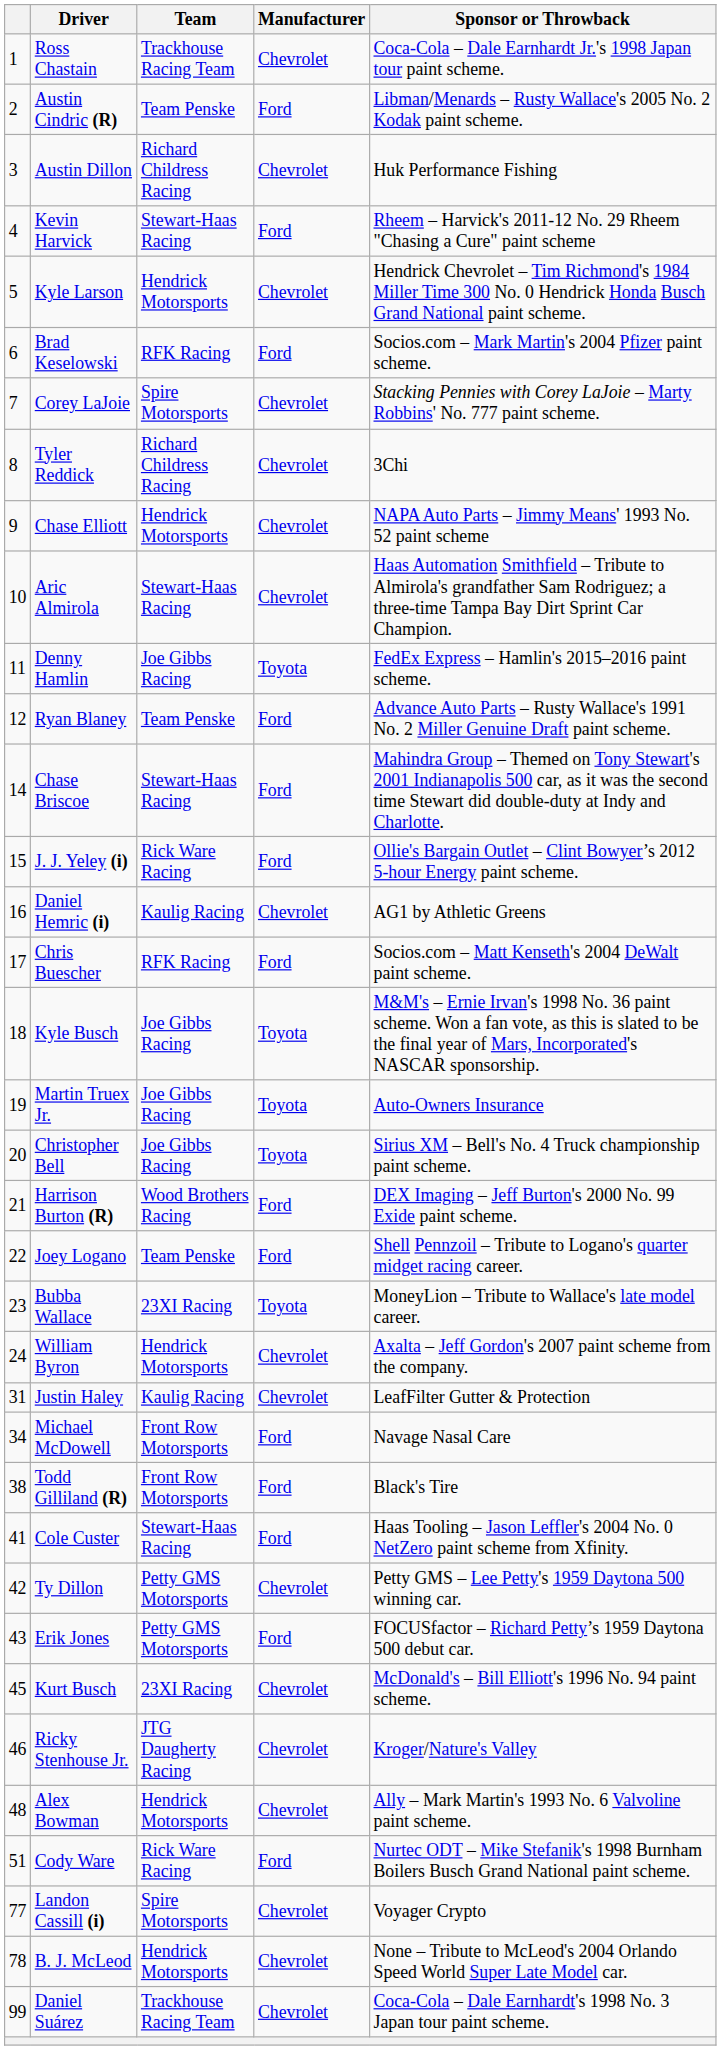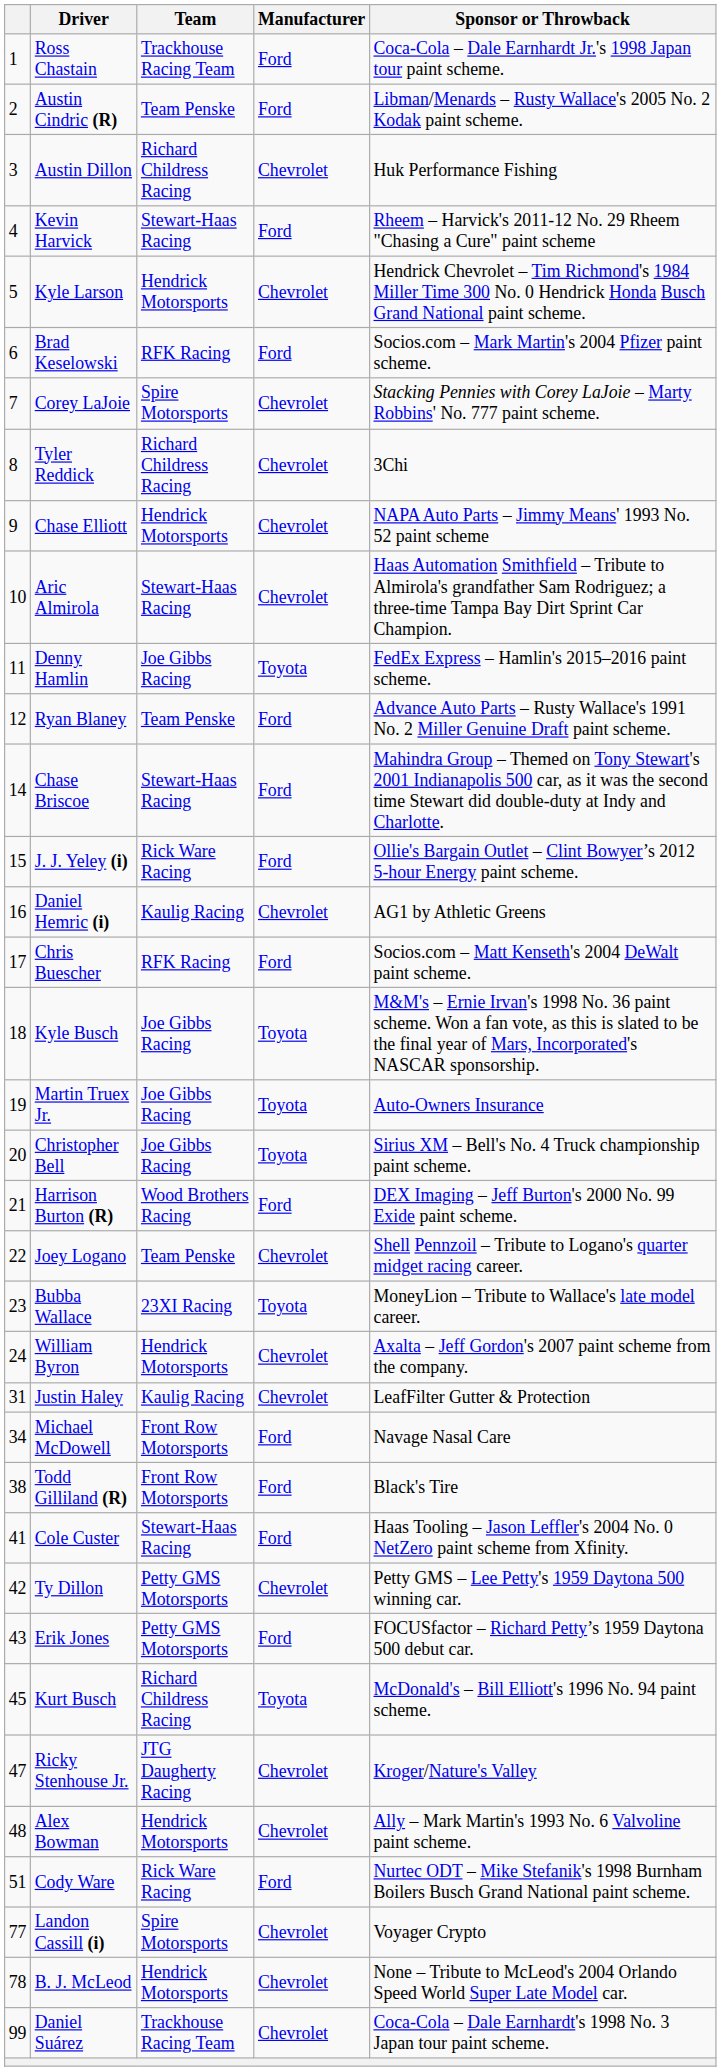 <table class="wikitable" style="font-size:95%">
 <tr>
 <th></th>
 <th>Driver</th>
 <th>Team</th>
 <th>Manufacturer</th>
 <th>Sponsor or Throwback</th>
 </tr>
 <tr>
 <td>1</td>
 <td><a href='#'>Ross Chastain</a></td>
 <td><a href='#'>Trackhouse Racing Team</a></td>
-<td><a href='#'>Chevrolet</a></td>
+<td><a href='#'>Ford</a></td>
 <td><a href='#'>Coca-Cola</a> – <a href='#'>Dale Earnhardt Jr.</a>'s <a href='#'>1998 Japan tour</a> paint scheme.</td>
 </tr>
 <tr>
 <td>2</td>
 <td><a href='#'>Austin Cindric</a> <strong>(R)</strong></td>
 <td><a href='#'>Team Penske</a></td>
 <td><a href='#'>Ford</a></td>
 <td><a href='#'>Libman</a>/<a href='#'>Menards</a> – <a href='#'>Rusty Wallace</a>'s 2005 No. 2 <a href='#'>Kodak</a> paint scheme.</td>
 </tr>
 <tr>
 <td>3</td>
 <td><a href='#'>Austin Dillon</a></td>
 <td><a href='#'>Richard Childress Racing</a></td>
 <td><a href='#'>Chevrolet</a></td>
 <td>Huk Performance Fishing</td>
 </tr>
 <tr>
 <td>4</td>
 <td><a href='#'>Kevin Harvick</a></td>
 <td><a href='#'>Stewart-Haas Racing</a></td>
 <td><a href='#'>Ford</a></td>
 <td><a href='#'>Rheem</a> – Harvick's 2011-12 No. 29 Rheem "Chasing a Cure" paint scheme</td>
 </tr>
 <tr>
 <td>5</td>
 <td><a href='#'>Kyle Larson</a></td>
 <td><a href='#'>Hendrick Motorsports</a></td>
 <td><a href='#'>Chevrolet</a></td>
 <td>Hendrick Chevrolet – <a href='#'>Tim Richmond</a>'s <a href='#'>1984 Miller Time 300</a> No. 0 Hendrick <a href='#'>Honda</a> <a href='#'>Busch Grand National</a> paint scheme.</td>
 </tr>
 <tr>
 <td>6</td>
 <td><a href='#'>Brad Keselowski</a></td>
 <td><a href='#'>RFK Racing</a></td>
 <td><a href='#'>Ford</a></td>
 <td>Socios.com – <a href='#'>Mark Martin</a>'s 2004 <a href='#'>Pfizer</a> paint scheme.</td>
 </tr>
 <tr>
 <td>7</td>
 <td><a href='#'>Corey LaJoie</a></td>
 <td><a href='#'>Spire Motorsports</a></td>
 <td><a href='#'>Chevrolet</a></td>
 <td><em>Stacking Pennies with Corey LaJoie</em> – <a href='#'>Marty Robbins</a>' No. 777 paint scheme.</td>
 </tr>
 <tr>
 <td>8</td>
 <td><a href='#'>Tyler Reddick</a></td>
 <td><a href='#'>Richard Childress Racing</a></td>
 <td><a href='#'>Chevrolet</a></td>
 <td>3Chi</td>
 </tr>
 <tr>
 <td>9</td>
 <td><a href='#'>Chase Elliott</a></td>
 <td><a href='#'>Hendrick Motorsports</a></td>
 <td><a href='#'>Chevrolet</a></td>
 <td><a href='#'>NAPA Auto Parts</a> – <a href='#'>Jimmy Means</a>' 1993 No. 52 paint scheme</td>
 </tr>
 <tr>
 <td>10</td>
 <td><a href='#'>Aric Almirola</a></td>
 <td><a href='#'>Stewart-Haas Racing</a></td>
 <td><a href='#'>Chevrolet</a></td>
 <td><a href='#'>Haas Automation</a> <a href='#'>Smithfield</a> – Tribute to Almirola's grandfather Sam Rodriguez; a three-time Tampa Bay Dirt Sprint Car Champion.</td>
 </tr>
 <tr>
 <td>11</td>
 <td><a href='#'>Denny Hamlin</a></td>
 <td><a href='#'>Joe Gibbs Racing</a></td>
 <td><a href='#'>Toyota</a></td>
 <td><a href='#'>FedEx Express</a> – Hamlin's 2015–2016 paint scheme.</td>
 </tr>
 <tr>
 <td>12</td>
 <td><a href='#'>Ryan Blaney</a></td>
 <td><a href='#'>Team Penske</a></td>
 <td><a href='#'>Ford</a></td>
 <td><a href='#'>Advance Auto Parts</a> – Rusty Wallace's 1991 No. 2 <a href='#'>Miller Genuine Draft</a> paint scheme.</td>
 </tr>
 <tr>
 <td>14</td>
 <td><a href='#'>Chase Briscoe</a></td>
 <td><a href='#'>Stewart-Haas Racing</a></td>
 <td><a href='#'>Ford</a></td>
 <td><a href='#'>Mahindra Group</a> – Themed on <a href='#'>Tony Stewart</a>'s <a href='#'>2001 Indianapolis 500</a> car, as it was the second time Stewart did double-duty at Indy and <a href='#'>Charlotte</a>.</td>
 </tr>
 <tr>
 <td>15</td>
 <td><a href='#'>J. J. Yeley</a> <strong>(i)</strong></td>
 <td><a href='#'>Rick Ware Racing</a></td>
 <td><a href='#'>Ford</a></td>
 <td><a href='#'>Ollie's Bargain Outlet</a> – <a href='#'>Clint Bowyer</a>’s 2012 <a href='#'>5-hour Energy</a> paint scheme.</td>
 </tr>
 <tr>
 <td>16</td>
 <td><a href='#'>Daniel Hemric</a> <strong>(i)</strong></td>
 <td><a href='#'>Kaulig Racing</a></td>
 <td><a href='#'>Chevrolet</a></td>
 <td>AG1 by Athletic Greens</td>
 </tr>
 <tr>
 <td>17</td>
 <td><a href='#'>Chris Buescher</a></td>
 <td><a href='#'>RFK Racing</a></td>
 <td><a href='#'>Ford</a></td>
 <td>Socios.com – <a href='#'>Matt Kenseth</a>'s 2004 <a href='#'>DeWalt</a> paint scheme.</td>
 </tr>
 <tr>
 <td>18</td>
 <td><a href='#'>Kyle Busch</a> </td>
 <td><a href='#'>Joe Gibbs Racing</a></td>
 <td><a href='#'>Toyota</a></td>
 <td><a href='#'>M&M's</a> – <a href='#'>Ernie Irvan</a>'s 1998 No. 36 paint scheme. Won a fan vote, as this is slated to be the final year of <a href='#'>Mars, Incorporated</a>'s NASCAR sponsorship.</td>
 </tr>
 <tr>
 <td>19</td>
 <td><a href='#'>Martin Truex Jr.</a></td>
 <td><a href='#'>Joe Gibbs Racing</a></td>
 <td><a href='#'>Toyota</a></td>
 <td><a href='#'>Auto-Owners Insurance</a></td>
 </tr>
 <tr>
 <td>20</td>
 <td><a href='#'>Christopher Bell</a></td>
 <td><a href='#'>Joe Gibbs Racing</a></td>
 <td><a href='#'>Toyota</a></td>
 <td><a href='#'>Sirius XM</a> – Bell's No. 4 Truck championship paint scheme.</td>
 </tr>
 <tr>
 <td>21</td>
 <td><a href='#'>Harrison Burton</a> <strong>(R)</strong></td>
 <td><a href='#'>Wood Brothers Racing</a></td>
 <td><a href='#'>Ford</a></td>
 <td><a href='#'>DEX Imaging</a> – <a href='#'>Jeff Burton</a>'s 2000 No. 99 <a href='#'>Exide</a> paint scheme.</td>
 </tr>
 <tr>
 <td>22</td>
 <td><a href='#'>Joey Logano</a></td>
 <td><a href='#'>Team Penske</a></td>
-<td><a href='#'>Ford</a></td>
+<td><a href='#'>Chevrolet</a></td>
 <td><a href='#'>Shell</a> <a href='#'>Pennzoil</a> – Tribute to Logano's <a href='#'>quarter midget racing</a> career.</td>
 </tr>
 <tr>
 <td>23</td>
 <td><a href='#'>Bubba Wallace</a></td>
 <td><a href='#'>23XI Racing</a></td>
 <td><a href='#'>Toyota</a></td>
 <td>MoneyLion – Tribute to Wallace's <a href='#'>late model</a> career.</td>
 </tr>
 <tr>
 <td>24</td>
 <td><a href='#'>William Byron</a></td>
 <td><a href='#'>Hendrick Motorsports</a></td>
 <td><a href='#'>Chevrolet</a></td>
 <td><a href='#'>Axalta</a> – <a href='#'>Jeff Gordon</a>'s 2007 paint scheme from the company.</td>
 </tr>
 <tr>
 <td>31</td>
 <td><a href='#'>Justin Haley</a></td>
 <td><a href='#'>Kaulig Racing</a></td>
 <td><a href='#'>Chevrolet</a></td>
 <td>LeafFilter Gutter & Protection</td>
 </tr>
 <tr>
 <td>34</td>
 <td><a href='#'>Michael McDowell</a></td>
 <td><a href='#'>Front Row Motorsports</a></td>
 <td><a href='#'>Ford</a></td>
 <td>Navage Nasal Care</td>
 </tr>
 <tr>
 <td>38</td>
 <td><a href='#'>Todd Gilliland</a> <strong>(R)</strong></td>
 <td><a href='#'>Front Row Motorsports</a></td>
 <td><a href='#'>Ford</a></td>
 <td>Black's Tire</td>
 </tr>
 <tr>
 <td>41</td>
 <td><a href='#'>Cole Custer</a></td>
 <td><a href='#'>Stewart-Haas Racing</a></td>
 <td><a href='#'>Ford</a></td>
 <td>Haas Tooling – <a href='#'>Jason Leffler</a>'s 2004 No. 0 <a href='#'>NetZero</a> paint scheme from Xfinity.</td>
 </tr>
 <tr>
 <td>42</td>
 <td><a href='#'>Ty Dillon</a></td>
 <td><a href='#'>Petty GMS Motorsports</a></td>
 <td><a href='#'>Chevrolet</a></td>
 <td>Petty GMS – <a href='#'>Lee Petty</a>'s <a href='#'>1959 Daytona 500</a> winning car.</td>
 </tr>
 <tr>
 <td>43</td>
 <td><a href='#'>Erik Jones</a></td>
 <td><a href='#'>Petty GMS Motorsports</a></td>
 <td><a href='#'>Ford</a></td>
 <td>FOCUSfactor – <a href='#'>Richard Petty</a>’s 1959 Daytona 500 debut car.</td>
 </tr>
 <tr>
 <td>45</td>
 <td><a href='#'>Kurt Busch</a></td>
-<td><a href='#'>23XI Racing</a></td>
-<td><a href='#'>Chevrolet</a></td>
+<td><a href='#'>Richard Childress Racing</a></td>
+<td><a href='#'>Toyota</a></td>
 <td><a href='#'>McDonald's</a> – <a href='#'>Bill Elliott</a>'s 1996 No. 94 paint scheme.</td>
 </tr>
 <tr>
-<td>46</td>
+<td>47</td>
 <td><a href='#'>Ricky Stenhouse Jr.</a></td>
 <td><a href='#'>JTG Daugherty Racing</a></td>
 <td><a href='#'>Chevrolet</a></td>
 <td><a href='#'>Kroger</a>/<a href='#'>Nature's Valley</a></td>
 </tr>
 <tr>
 <td>48</td>
 <td><a href='#'>Alex Bowman</a></td>
 <td><a href='#'>Hendrick Motorsports</a></td>
 <td><a href='#'>Chevrolet</a></td>
 <td><a href='#'>Ally</a> – Mark Martin's 1993 No. 6 <a href='#'>Valvoline</a> paint scheme.</td>
 </tr>
 <tr>
 <td>51</td>
 <td><a href='#'>Cody Ware</a></td>
 <td><a href='#'>Rick Ware Racing</a></td>
 <td><a href='#'>Ford</a></td>
 <td><a href='#'>Nurtec ODT</a> – <a href='#'>Mike Stefanik</a>'s 1998 Burnham Boilers Busch Grand National paint scheme.</td>
 </tr>
 <tr>
 <td>77</td>
 <td><a href='#'>Landon Cassill</a> <strong>(i)</strong></td>
 <td><a href='#'>Spire Motorsports</a></td>
 <td><a href='#'>Chevrolet</a></td>
 <td>Voyager Crypto</td>
 </tr>
 <tr>
 <td>78</td>
 <td><a href='#'>B. J. McLeod</a></td>
 <td><a href='#'>Hendrick Motorsports</a></td>
 <td><a href='#'>Chevrolet</a></td>
 <td>None – Tribute to McLeod's 2004 Orlando Speed World <a href='#'>Super Late Model</a> car.</td>
 </tr>
 <tr>
 <td>99</td>
 <td><a href='#'>Daniel Suárez</a></td>
 <td><a href='#'>Trackhouse Racing Team</a></td>
 <td><a href='#'>Chevrolet</a></td>
 <td><a href='#'>Coca-Cola</a> – <a href='#'>Dale Earnhardt</a>'s 1998 No. 3 Japan tour paint scheme.</td>
 </tr>
 <tr>
 <th colspan="5"></th>
 </tr>
 </table>
